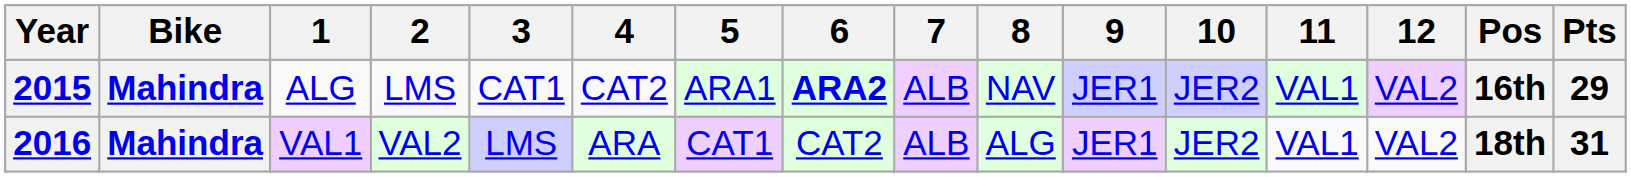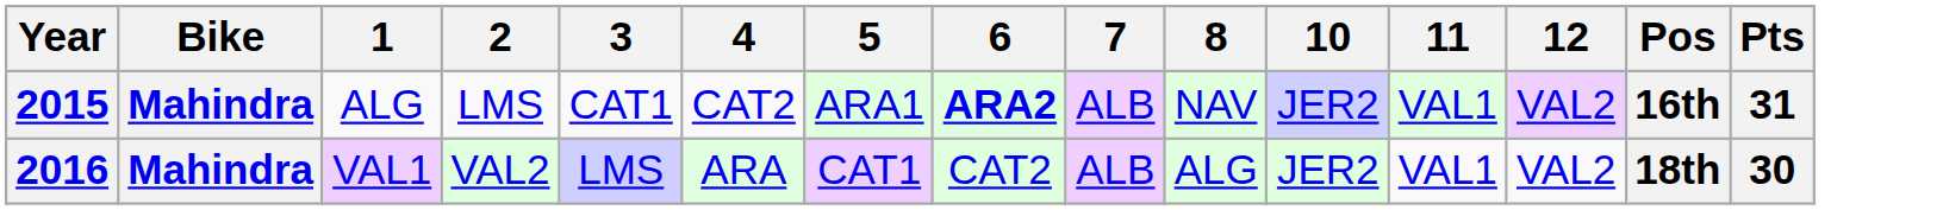 <table class="wikitable" style="text-align:center;">
 <tr>
 <th>Year</th>
 <th>Bike</th>
 <th>1</th>
 <th>2</th>
 <th>3</th>
 <th>4</th>
 <th>5</th>
 <th>6</th>
 <th>7</th>
 <th>8</th>
-<th>9</th>
 <th>10</th>
 <th>11</th>
 <th>12</th>
 <th>Pos</th>
 <th>Pts</th>
 </tr>
 <tr>
 <th><a href='#'>2015</a></th>
 <th><a href='#'>Mahindra</a></th>
 <td><a href='#'>ALG</a></td>
 <td><a href='#'>LMS</a></td>
 <td><a href='#'>CAT1</a></td>
 <td><a href='#'>CAT2</a></td>
 <td style="background:#dfffdf;"><a href='#'>ARA1</a><br></td>
 <td style="background:#dfffdf;"><strong><a href='#'>ARA2</a><br></strong></td>
 <td style="background:#efcfff;"><a href='#'>ALB</a><br></td>
 <td style="background:#dfffdf;"><a href='#'>NAV</a><br></td>
-<td style="background:#cfcfff;"><a href='#'>JER1</a><br></td>
 <td style="background:#cfcfff;"><a href='#'>JER2</a><br></td>
 <td style="background:#dfffdf;"><a href='#'>VAL1</a><br></td>
 <td style="background:#efcfff;"><a href='#'>VAL2</a><br></td>
 <th>16th</th>
-<th>29</th>
+<th>31</th>
 </tr>
 <tr>
 <th><a href='#'>2016</a></th>
 <th><a href='#'>Mahindra</a></th>
 <td style="background:#efcfff;"><a href='#'>VAL1</a><br></td>
 <td style="background:#dfffdf;"><a href='#'>VAL2</a><br></td>
 <td style="background:#cfcfff;"><a href='#'>LMS</a><br></td>
 <td style="background:#DFFFDF;"><a href='#'>ARA</a><br></td>
 <td style="background:#efcfff;"><a href='#'>CAT1</a><br></td>
 <td style="background:#DFFFDF;"><a href='#'>CAT2</a><br></td>
 <td style="background:#efcfff;"><a href='#'>ALB</a><br></td>
 <td style="background:#dfffdf;"><a href='#'>ALG</a><br></td>
-<td style="background:#efcfff;"><a href='#'>JER1</a><br></td>
 <td style="background:#DFFFDF;"><a href='#'>JER2</a><br></td>
 <td><a href='#'>VAL1</a></td>
 <td><a href='#'>VAL2</a></td>
 <th>18th</th>
-<th>31</th>
+<th>30</th>
 </tr>
 </table>
